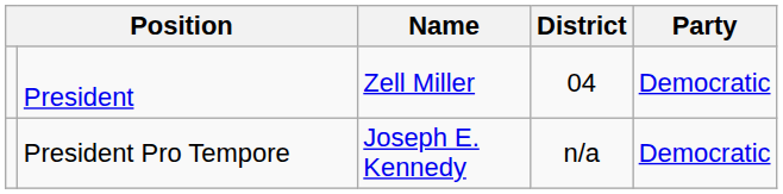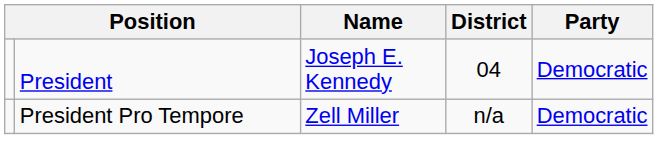 <table class="wikitable">
 <tr>
 <th colspan=2 align=center>Position</th>
 <th width="099" align=center>Name</th>
 <th align=center>District</th>
 <th align=center>Party</th>
 </tr>
 <tr>
 <td></td>
 <td width="201"><br><a href='#'>President</a></td>
-<td><a href='#'>Zell Miller</a></td>
+<td><a href='#'>Joseph E. Kennedy</a></td>
 <td align=center>04</td>
 <td><a href='#'>Democratic</a></td>
 </tr>
 <tr>
 <td></td>
 <td>President Pro Tempore</td>
-<td><a href='#'>Joseph E. Kennedy</a></td>
+<td><a href='#'>Zell Miller</a></td>
 <td align=center>n/a</td>
 <td><a href='#'>Democratic</a></td>
 </tr>
 </table>
